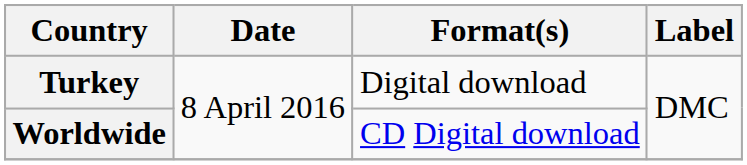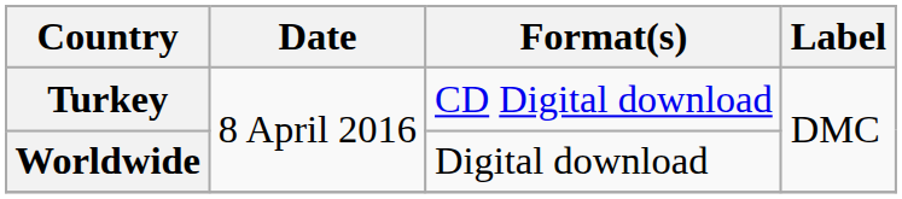 <table class="wikitable plainrowheaders">
 <tr>
 <th scope="col">Country</th>
 <th scope="col">Date</th>
 <th scope="col">Format(s)</th>
 <th scope="col">Label</th>
 </tr>
 <tr>
 <th scope="row">Turkey</th>
 <td rowspan="2">8 April 2016</td>
-<td>Digital download</td>
+<td><a href='#'>CD</a> <a href='#'>Digital download</a></td>
 <td rowspan="2">DMC</td>
 </tr>
 <tr>
 <th scope="row">Worldwide</th>
-<td><a href='#'>CD</a> <a href='#'>Digital download</a></td>
+<td>Digital download</td>
 </tr>
 <tr>
 </tr>
 </table>
